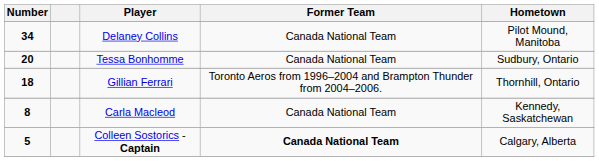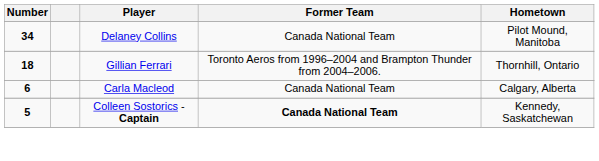 <table class="wikitable" style="text-align:center">
 <tr>
 <th width=5%>Number</th>
 <th width=5%></th>
 <th !width=10%>Player</th>
 <th !width=10%>Former Team</th>
 <th !width=10%>Hometown</th>
 </tr>
 <tr>
 </tr>
 <tr>
 <td><strong>34</strong></td>
 <td></td>
 <td><a href='#'>Delaney Collins</a></td>
 <td>Canada National Team</td>
 <td>Pilot Mound, Manitoba</td>
 </tr>
 <tr>
 </tr>
 <tr>
-<td><strong>20</strong></td>
-<td></td>
-<td><a href='#'>Tessa Bonhomme</a></td>
-<td>Canada National Team</td>
-<td>Sudbury, Ontario</td>
-</tr>
-<tr>
 </tr>
 <tr>
 <td><strong>18</strong></td>
 <td></td>
 <td><a href='#'>Gillian Ferrari</a></td>
 <td>Toronto Aeros from 1996–2004 and Brampton Thunder from 2004–2006.</td>
 <td>Thornhill, Ontario</td>
 </tr>
 <tr>
 </tr>
 <tr>
-<td><strong>8</strong></td>
+<td><strong>6</strong></td>
 <td></td>
 <td><a href='#'>Carla Macleod</a></td>
 <td>Canada National Team</td>
-<td>Kennedy, Saskatchewan</td>
+<td>Calgary, Alberta</td>
 </tr>
 <tr>
 </tr>
 <tr>
 <td><strong>5</strong></td>
 <td></td>
 <td><a href='#'>Colleen Sostorics</a> - <strong>Captain</strong></td>
 <td><strong>Canada National Team</strong></td>
-<td>Calgary, Alberta</td>
+<td>Kennedy, Saskatchewan</td>
 </tr>
 <tr>
 </tr>
 </table>
